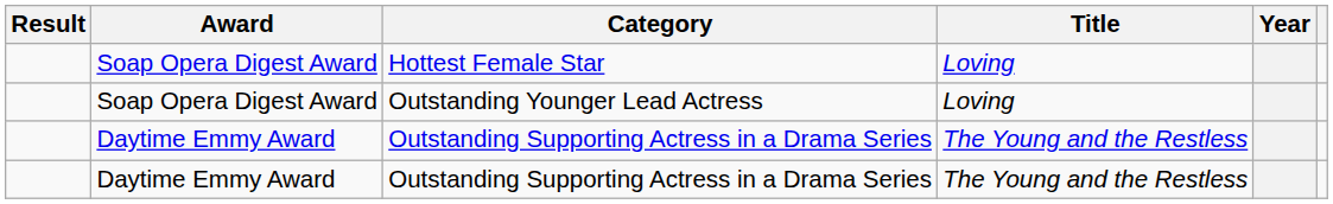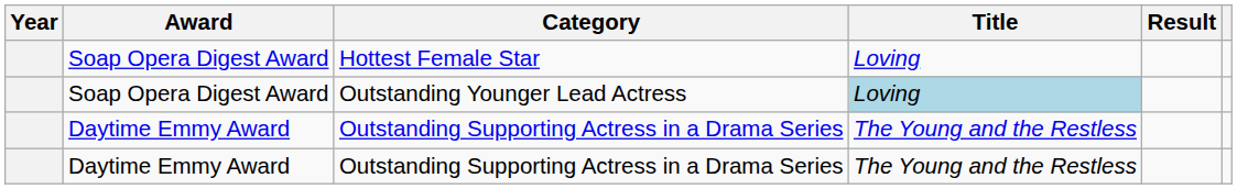 <table class="wikitable sortable plainrowheaders">
 <tr>
-<th scope="col">Result</th>
+<th scope="col">Year</th>
 <th scope="col">Award</th>
 <th scope="col">Category</th>
 <th scope="col">Title</th>
-<th scope="col">Year</th>
+<th scope="col">Result</th>
 <th scope="col" class="unsortable"></th>
 </tr>
 <tr>
-<td></td>
+<th scope="row"></th>
 <td><a href='#'>Soap Opera Digest Award</a></td>
 <td><a href='#'>Hottest Female Star</a></td>
 <td><em><a href='#'>Loving</a></em></td>
-<th scope="row"></th>
+<td></td>
 <td></td>
 </tr>
 <tr>
-<td></td>
+<th scope="row"></th>
 <td>Soap Opera Digest Award</td>
 <td>Outstanding Younger Lead Actress</td>
-<td><em>Loving</em></td>
-<th scope="row"></th>
+<td style="background: lightblue;"><em>Loving</em></td>
+<td></td>
 <td></td>
 </tr>
 <tr>
-<td></td>
+<th scope="row"></th>
 <td><a href='#'>Daytime Emmy Award</a></td>
 <td><a href='#'>Outstanding Supporting Actress in a Drama Series</a></td>
 <td><em><a href='#'>The Young and the Restless</a></em></td>
-<th scope="row"></th>
+<td></td>
 <td></td>
 </tr>
 <tr>
-<td></td>
+<th scope="row"></th>
 <td>Daytime Emmy Award</td>
 <td>Outstanding Supporting Actress in a Drama Series</td>
 <td><em>The Young and the Restless</em></td>
-<th scope="row"></th>
+<td></td>
 <td></td>
 </tr>
 </table>
